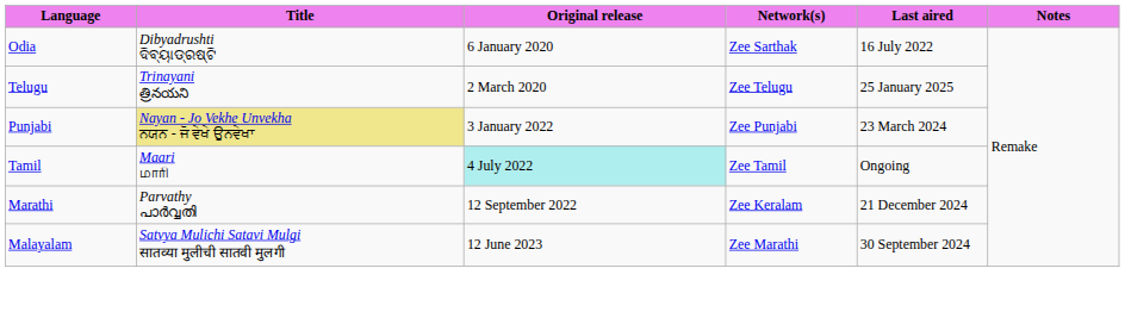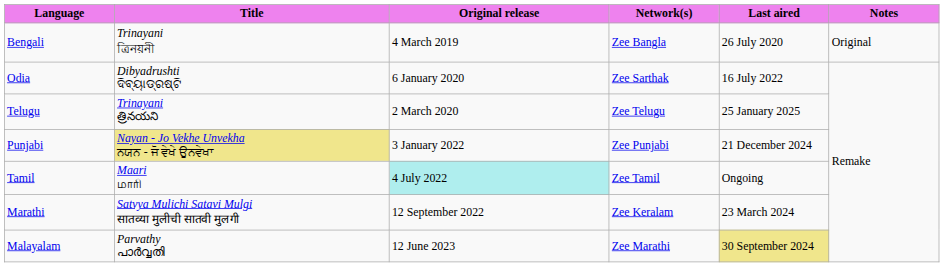 <table class="wikitable" style="width: 100%; margin-right: 0;">
 <tr>
 <th style="background:Violet; width:10%;">Language</th>
 <th style="background:Violet; width:25%;">Title</th>
 <th style="background:Violet; width:20%;">Original release</th>
 <th style="background:Violet; width:10%;">Network(s)</th>
 <th style="background:Violet; width:10%;">Last aired</th>
 <th style="background:Violet; width:10%;">Notes</th>
+</tr>
+<tr>
+<td><a href='#'>Bengali</a></td>
+<td><em>Trinayani</em> <br> ত্রিনয়নী</td>
+<td>4 March 2019</td>
+<td><a href='#'>Zee Bangla</a></td>
+<td>26 July 2020</td>
+<td>Original</td>
 </tr>
 <tr>
 <td><a href='#'>Odia</a></td>
 <td><em>Dibyadrushti</em> <br> ଦିବ୍ୟାଡ୍ରଷ୍ଟି</td>
 <td>6 January 2020</td>
 <td><a href='#'>Zee Sarthak</a></td>
 <td>16 July 2022</td>
 <td rowspan="6">Remake</td>
 </tr>
 <tr>
 <td><a href='#'>Telugu</a></td>
 <td><em><a href='#'>Trinayani</a></em> <br> త్రినయని</td>
 <td>2 March 2020</td>
 <td><a href='#'>Zee Telugu</a></td>
 <td>25 January 2025</td>
 </tr>
 <tr>
 <td><a href='#'>Punjabi</a></td>
 <td style="background: khaki;"><em><a href='#'>Nayan - Jo Vekhe Unvekha</a></em> <br> ਨਯਨ - ਜੋ ਵੇਖੇ ਉਨਵੇਖਾ</td>
 <td>3 January 2022</td>
 <td><a href='#'>Zee Punjabi</a></td>
-<td>23 March 2024</td>
+<td>21 December 2024</td>
 </tr>
 <tr>
 <td><a href='#'>Tamil</a></td>
 <td><em><a href='#'>Maari</a></em> <br> மாரி</td>
 <td style="background: paleturquoise;">4 July 2022</td>
 <td><a href='#'>Zee Tamil</a></td>
 <td>Ongoing</td>
 </tr>
 <tr>
 <td><a href='#'>Marathi</a></td>
-<td><em>Parvathy</em> <br> പാർവ്വതി</td>
+<td><em><a href='#'>Satvya Mulichi Satavi Mulgi</a></em> <br> सातव्या मुलीची सातवी मुलगी</td>
 <td>12 September 2022</td>
 <td><a href='#'>Zee Keralam</a></td>
-<td>21 December 2024</td>
+<td>23 March 2024</td>
 </tr>
 <tr>
 <td><a href='#'>Malayalam</a></td>
-<td><em><a href='#'>Satvya Mulichi Satavi Mulgi</a></em> <br> सातव्या मुलीची सातवी मुलगी</td>
+<td><em>Parvathy</em> <br> പാർവ്വതി</td>
 <td>12 June 2023</td>
 <td><a href='#'>Zee Marathi</a></td>
-<td>30 September 2024</td>
+<td style="background: khaki;">30 September 2024</td>
 </tr>
 </table>
